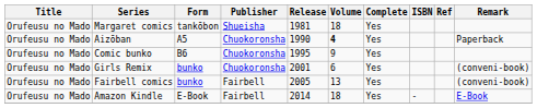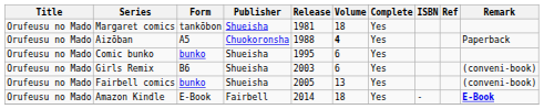 <table class="wikitable" style="text-align:left;">
 <tr>
 <th>Title</th>
 <th>Series</th>
 <th>Form</th>
 <th>Publisher</th>
 <th>Release</th>
 <th>Volume</th>
 <th>Complete</th>
 <th>ISBN</th>
 <th>Ref</th>
 <th>Remark</th>
 </tr>
 <tr>
 <td>Orufeusu no Mado</td>
 <td>Margaret comics</td>
 <td>tankōbon</td>
 <td><a href='#'>Shueisha</a></td>
 <td>1981</td>
 <td>18</td>
 <td>Yes</td>
 <td></td>
 <td></td>
 <td></td>
 </tr>
 <tr>
 <td>Orufeusu no Mado</td>
 <td>Aizōban</td>
 <td>A5</td>
 <td><a href='#'>Chuokoronsha</a></td>
-<td>1990</td>
+<td>1988</td>
 <td><strong>4</strong></td>
 <td>Yes</td>
 <td></td>
 <td></td>
 <td>Paperback</td>
 </tr>
 <tr>
 <td>Orufeusu no Mado</td>
 <td>Comic bunko</td>
-<td>B6</td>
-<td><a href='#'>Chuokoronsha</a></td>
+<td><a href='#'>bunko</a></td>
+<td>Shueisha</td>
 <td>1995</td>
-<td>9</td>
+<td>6</td>
 <td>Yes</td>
 <td></td>
 <td></td>
 <td></td>
 </tr>
 <tr>
 <td>Orufeusu no Mado</td>
 <td>Girls Remix</td>
-<td><a href='#'>bunko</a></td>
-<td><a href='#'>Chuokoronsha</a></td>
-<td>2001</td>
+<td>B6</td>
+<td>Shueisha</td>
+<td>2003</td>
 <td>6</td>
 <td>Yes</td>
 <td></td>
 <td></td>
 <td>(conveni-book)</td>
 </tr>
 <tr>
 <td>Orufeusu no Mado</td>
 <td>Fairbell comics</td>
 <td><a href='#'>bunko</a></td>
-<td>Fairbell</td>
+<td>Shueisha</td>
 <td>2005</td>
 <td>13</td>
 <td>Yes</td>
 <td></td>
 <td></td>
 <td>(conveni-book)</td>
 </tr>
 <tr>
 <td>Orufeusu no Mado</td>
 <td>Amazon Kindle</td>
 <td>E-Book</td>
 <td>Fairbell</td>
 <td>2014</td>
 <td>18</td>
 <td>Yes</td>
 <td>-</td>
 <td></td>
-<td><a href='#'>E-Book</a></td>
+<td><strong><a href='#'>E-Book</a></strong></td>
 </tr>
 <tr>
 </tr>
 </table>
